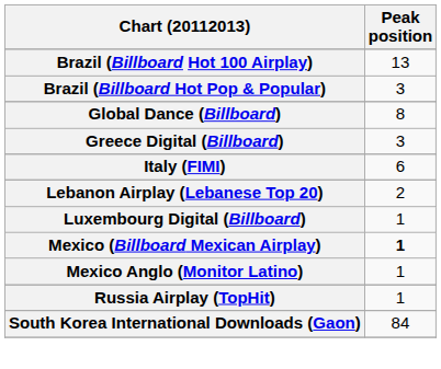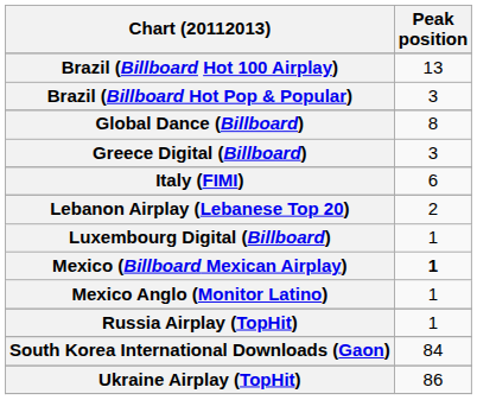 <table class="wikitable sortable plainrowheaders" style="text-align:center">
 <tr>
 <th scope="col">Chart (20112013)</th>
 <th scope="col">Peak<br>position</th>
 </tr>
 <tr>
 </tr>
 <tr>
 </tr>
 <tr>
 </tr>
 <tr>
 </tr>
 <tr>
 <th scope="row">Brazil (<em><a href='#'>Billboard</a></em> <a href='#'>Hot 100 Airplay</a>)</th>
 <td>13</td>
 </tr>
 <tr>
 <th scope="row">Brazil (<a href='#'><em>Billboard</em> Hot Pop & Popular</a>)</th>
 <td>3</td>
 </tr>
 <tr>
 </tr>
 <tr>
 </tr>
 <tr>
 </tr>
 <tr>
 </tr>
 <tr>
 </tr>
 <tr>
 </tr>
 <tr>
 </tr>
 <tr>
 </tr>
 <tr>
 <th scope="row">Global Dance (<em><a href='#'>Billboard</a></em>)</th>
 <td>8</td>
 </tr>
 <tr>
 <th scope="row">Greece Digital (<em><a href='#'>Billboard</a></em>)</th>
 <td>3</td>
 </tr>
 <tr>
 </tr>
 <tr>
 </tr>
 <tr>
 </tr>
 <tr>
 </tr>
 <tr>
 <th scope="row">Italy (<a href='#'>FIMI</a>)</th>
 <td>6</td>
 </tr>
 <tr>
 </tr>
 <tr>
 <th scope="row">Lebanon Airplay (<a href='#'>Lebanese Top 20</a>)</th>
 <td>2</td>
 </tr>
 <tr>
 <th scope="row">Luxembourg Digital (<em><a href='#'>Billboard</a></em>)</th>
 <td>1</td>
 </tr>
 <tr>
 <th scope="row">Mexico (<a href='#'><em>Billboard</em> Mexican Airplay</a>)</th>
 <td><strong>1</strong></td>
 </tr>
 <tr>
 <th scope="row">Mexico Anglo (<a href='#'>Monitor Latino</a>)</th>
 <td>1</td>
 </tr>
 <tr>
 </tr>
 <tr>
 </tr>
 <tr>
 </tr>
 <tr>
 </tr>
 <tr>
 </tr>
 <tr>
 </tr>
 <tr>
 </tr>
 <tr>
 <th scope="row">Russia Airplay (<a href='#'>TopHit</a>)</th>
 <td>1</td>
 </tr>
 <tr>
 </tr>
 <tr>
 </tr>
 <tr>
 <th scope="row">South Korea International Downloads (<a href='#'>Gaon</a>)</th>
 <td>84</td>
 </tr>
 <tr>
 </tr>
 <tr>
 </tr>
 <tr>
 </tr>
 <tr>
 </tr>
 <tr>
+<th scope="row">Ukraine Airplay (<a href='#'>TopHit</a>)</th>
+<td>86</td>
+</tr>
+<tr>
 </tr>
 <tr>
 </tr>
 <tr>
 </tr>
 <tr>
 </tr>
 <tr>
 </tr>
 <tr>
 </tr>
 <tr>
 </tr>
 <tr>
 </tr>
 <tr>
 </tr>
 <tr>
 </tr>
 </table>
